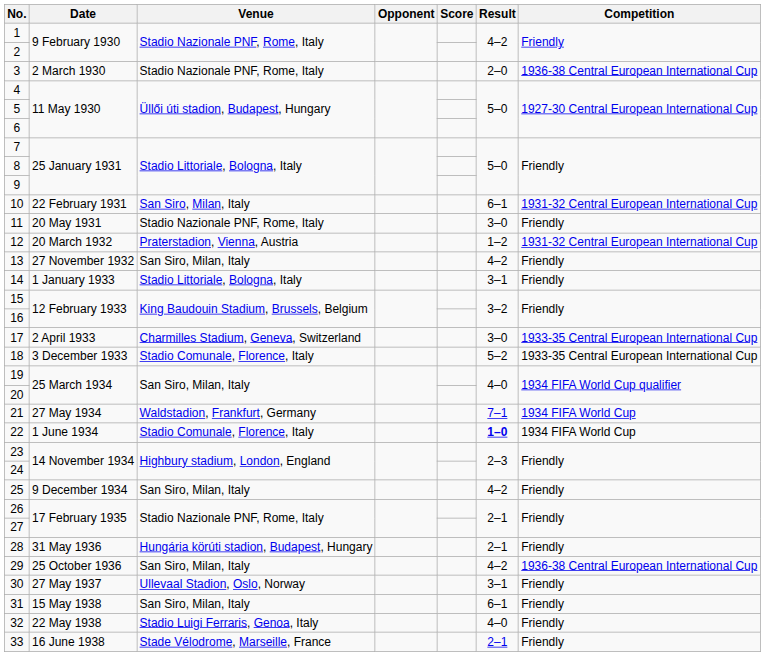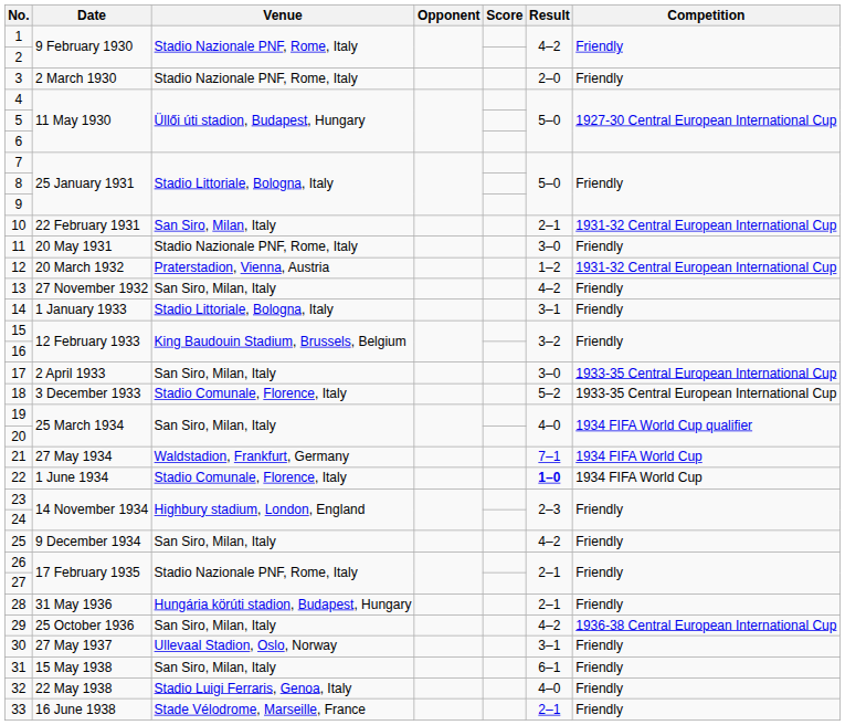 <table class="wikitable sortable">
 <tr>
 <th scope="col">No.</th>
 <th scope="col">Date</th>
 <th scope="col">Venue</th>
 <th scope="col">Opponent</th>
 <th scope="col">Score</th>
 <th scope="col">Result</th>
 <th scope="col">Competition</th>
 </tr>
 <tr>
 <td align="center">1</td>
 <td rowspan="2">9 February 1930</td>
 <td rowspan="2"><a href='#'>Stadio Nazionale PNF</a>, <a href='#'>Rome</a>, Italy</td>
 <td rowspan="2"></td>
 <td></td>
 <td rowspan="2" align="center">4–2</td>
 <td rowspan="2"><a href='#'>Friendly</a></td>
 </tr>
 <tr>
 <td align="center">2</td>
 <td></td>
 </tr>
 <tr>
 <td align="center">3</td>
 <td>2 March 1930</td>
 <td>Stadio Nazionale PNF, Rome, Italy</td>
 <td></td>
 <td></td>
 <td align="center">2–0</td>
-<td><a href='#'>1936-38 Central European International Cup</a></td>
+<td>Friendly</td>
 </tr>
 <tr>
 <td align="center">4</td>
 <td rowspan="3">11 May 1930</td>
 <td rowspan="3"><a href='#'>Üllői úti stadion</a>, <a href='#'>Budapest</a>, Hungary</td>
 <td rowspan="3"></td>
 <td></td>
 <td rowspan="3" align="center">5–0</td>
 <td rowspan="3"><a href='#'>1927-30 Central European International Cup</a></td>
 </tr>
 <tr>
 <td align="center">5</td>
 <td></td>
 </tr>
 <tr>
 <td align="center">6</td>
 <td></td>
 </tr>
 <tr>
 <td align="center">7</td>
 <td rowspan="3">25 January 1931</td>
 <td rowspan="3"><a href='#'>Stadio Littoriale</a>, <a href='#'>Bologna</a>, Italy</td>
 <td rowspan="3"></td>
 <td></td>
 <td rowspan="3" align="center">5–0</td>
 <td rowspan="3">Friendly</td>
 </tr>
 <tr>
 <td align="center">8</td>
 <td></td>
 </tr>
 <tr>
 <td align="center">9</td>
 <td></td>
 </tr>
 <tr>
 <td align="center">10</td>
 <td>22 February 1931</td>
 <td><a href='#'>San Siro</a>, <a href='#'>Milan</a>, Italy</td>
 <td></td>
 <td></td>
-<td align="center">6–1</td>
+<td align="center">2–1</td>
 <td><a href='#'>1931-32 Central European International Cup</a></td>
 </tr>
 <tr>
 <td align="center">11</td>
 <td>20 May 1931</td>
 <td>Stadio Nazionale PNF, Rome, Italy</td>
 <td></td>
 <td></td>
 <td align="center">3–0</td>
 <td>Friendly</td>
 </tr>
 <tr>
 <td align="center">12</td>
 <td>20 March 1932</td>
 <td><a href='#'>Praterstadion</a>, <a href='#'>Vienna</a>, Austria</td>
 <td></td>
 <td></td>
 <td align="center">1–2</td>
 <td><a href='#'>1931-32 Central European International Cup</a></td>
 </tr>
 <tr>
 <td align="center">13</td>
 <td>27 November 1932</td>
 <td>San Siro, Milan, Italy</td>
 <td></td>
 <td></td>
 <td align="center">4–2</td>
 <td>Friendly</td>
 </tr>
 <tr>
 <td align="center">14</td>
 <td>1 January 1933</td>
 <td><a href='#'>Stadio Littoriale</a>, <a href='#'>Bologna</a>, Italy</td>
 <td></td>
 <td></td>
 <td align="center">3–1</td>
 <td>Friendly</td>
 </tr>
 <tr>
 <td align="center">15</td>
 <td rowspan="2">12 February 1933</td>
 <td rowspan="2"><a href='#'>King Baudouin Stadium</a>, <a href='#'>Brussels</a>, Belgium</td>
 <td rowspan="2"></td>
 <td></td>
 <td rowspan="2" align="center">3–2</td>
 <td rowspan="2">Friendly</td>
 </tr>
 <tr>
 <td align="center">16</td>
 <td></td>
 </tr>
 <tr>
 <td align="center">17</td>
 <td>2 April 1933</td>
-<td><a href='#'>Charmilles Stadium</a>, <a href='#'>Geneva</a>, Switzerland</td>
+<td>San Siro, Milan, Italy</td>
 <td></td>
 <td></td>
 <td align="center">3–0</td>
 <td><a href='#'>1933-35 Central European International Cup</a></td>
 </tr>
 <tr>
 <td align="center">18</td>
 <td>3 December 1933</td>
 <td><a href='#'>Stadio Comunale</a>, <a href='#'>Florence</a>, Italy</td>
 <td></td>
 <td></td>
 <td align="center">5–2</td>
 <td>1933-35 Central European International Cup</td>
 </tr>
 <tr>
 <td align="center">19</td>
 <td rowspan="2">25 March 1934</td>
 <td rowspan="2">San Siro, Milan, Italy</td>
 <td rowspan="2"></td>
 <td></td>
 <td rowspan="2" align="center">4–0</td>
 <td rowspan="2"><a href='#'>1934 FIFA World Cup qualifier</a></td>
 </tr>
 <tr>
 <td align="center">20</td>
 <td></td>
 </tr>
 <tr>
 <td align="center">21</td>
 <td>27 May 1934</td>
 <td><a href='#'>Waldstadion</a>, <a href='#'>Frankfurt</a>, Germany</td>
 <td></td>
 <td></td>
 <td align="center"><a href='#'>7–1</a></td>
 <td><a href='#'>1934 FIFA World Cup</a></td>
 </tr>
 <tr>
 <td align="center">22</td>
 <td>1 June 1934</td>
 <td><a href='#'>Stadio Comunale</a>, <a href='#'>Florence</a>, Italy</td>
 <td></td>
 <td></td>
 <td align="center"><strong><a href='#'>1–0</a></strong></td>
 <td>1934 FIFA World Cup</td>
 </tr>
 <tr>
 <td align="center">23</td>
 <td rowspan="2">14 November 1934</td>
 <td rowspan="2"><a href='#'>Highbury stadium</a>, <a href='#'>London</a>, England</td>
 <td rowspan="2"></td>
 <td></td>
 <td rowspan="2" align="center">2–3</td>
 <td rowspan="2">Friendly</td>
 </tr>
 <tr>
 <td align="center">24</td>
 <td></td>
 </tr>
 <tr>
 <td align="center">25</td>
 <td>9 December 1934</td>
 <td>San Siro, Milan, Italy</td>
 <td></td>
 <td></td>
 <td align="center">4–2</td>
 <td>Friendly</td>
 </tr>
 <tr>
 <td align="center">26</td>
 <td rowspan="2">17 February 1935</td>
 <td rowspan="2">Stadio Nazionale PNF, Rome, Italy</td>
 <td rowspan="2"></td>
 <td></td>
 <td rowspan="2" align="center">2–1</td>
 <td rowspan="2">Friendly</td>
 </tr>
 <tr>
 <td align="center">27</td>
 <td></td>
 </tr>
 <tr>
 <td align="center">28</td>
 <td>31 May 1936</td>
 <td><a href='#'>Hungária körúti stadion</a>, <a href='#'>Budapest</a>, Hungary</td>
 <td></td>
 <td></td>
 <td align="center">2–1</td>
 <td>Friendly</td>
 </tr>
 <tr>
 <td align="center">29</td>
 <td>25 October 1936</td>
 <td>San Siro, Milan, Italy</td>
 <td></td>
 <td></td>
 <td align="center">4–2</td>
 <td><a href='#'>1936-38 Central European International Cup</a></td>
 </tr>
 <tr>
 <td align="center">30</td>
 <td>27 May 1937</td>
 <td><a href='#'>Ullevaal Stadion</a>, <a href='#'>Oslo</a>, Norway</td>
 <td></td>
 <td></td>
 <td align="center">3–1</td>
 <td>Friendly</td>
 </tr>
 <tr>
 <td align="center">31</td>
 <td>15 May 1938</td>
 <td>San Siro, Milan, Italy</td>
 <td></td>
 <td></td>
 <td align="center">6–1</td>
 <td>Friendly</td>
 </tr>
 <tr>
 <td align="center">32</td>
 <td>22 May 1938</td>
 <td><a href='#'>Stadio Luigi Ferraris</a>, <a href='#'>Genoa</a>, Italy</td>
 <td></td>
 <td></td>
 <td align="center">4–0</td>
 <td>Friendly</td>
 </tr>
 <tr>
 <td align="center">33</td>
 <td>16 June 1938</td>
 <td><a href='#'>Stade Vélodrome</a>, <a href='#'>Marseille</a>, France</td>
 <td></td>
 <td></td>
 <td align="center"><a href='#'>2–1</a></td>
 <td>Friendly</td>
 </tr>
 </table>
